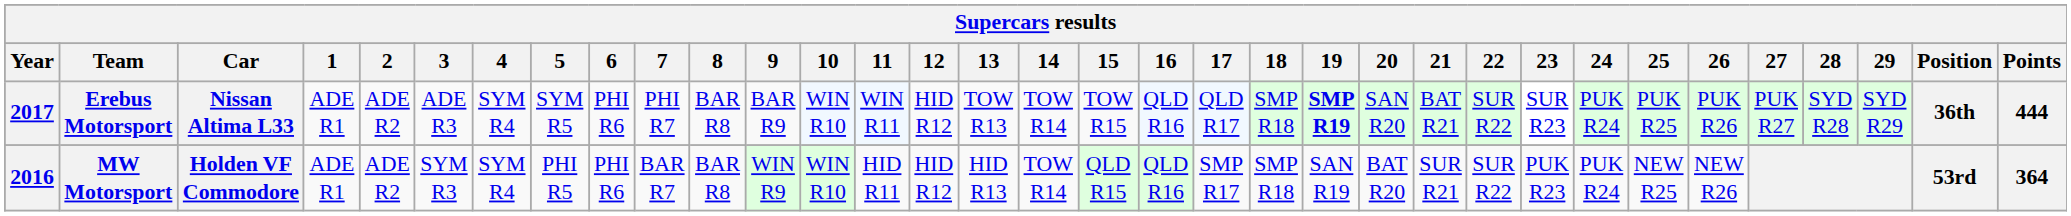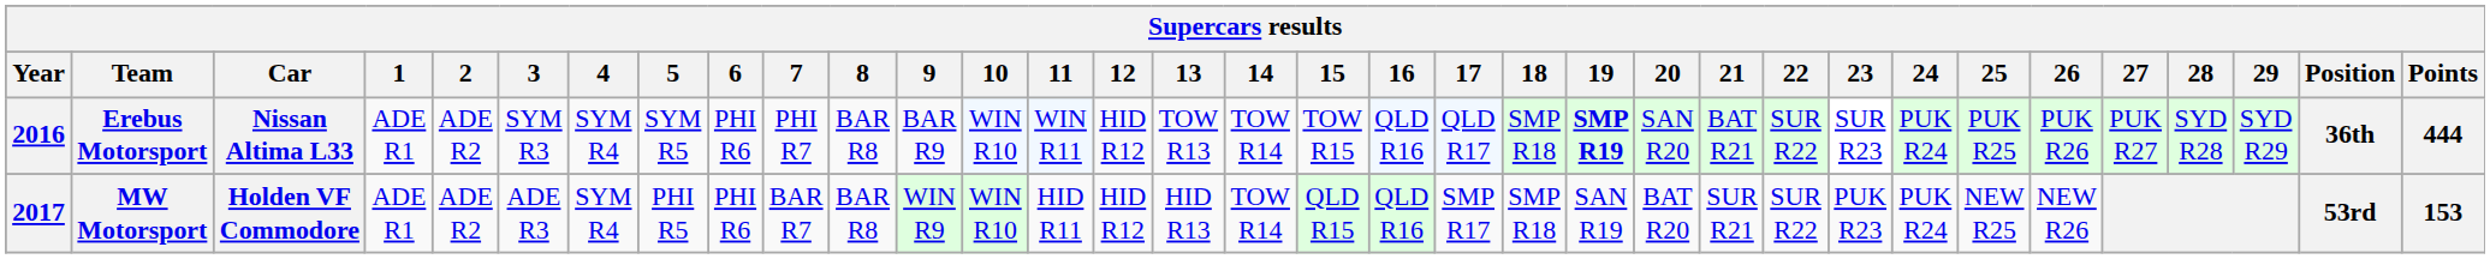 <table class="wikitable" style="text-align:center; font-size:75%">
 <tr>
 <th colspan=45><a href='#'>Supercars</a> results</th>
 </tr>
 <tr>
 <th>Year</th>
 <th>Team</th>
 <th>Car</th>
 <th>1</th>
 <th>2</th>
 <th>3</th>
 <th>4</th>
 <th>5</th>
 <th>6</th>
 <th>7</th>
 <th>8</th>
 <th>9</th>
 <th>10</th>
 <th>11</th>
 <th>12</th>
 <th>13</th>
 <th>14</th>
 <th>15</th>
 <th>16</th>
 <th>17</th>
 <th>18</th>
 <th>19</th>
 <th>20</th>
 <th>21</th>
 <th>22</th>
 <th>23</th>
 <th>24</th>
 <th>25</th>
 <th>26</th>
 <th>27</th>
 <th>28</th>
 <th>29</th>
 <th>Position</th>
 <th>Points</th>
 </tr>
 <tr>
-<th><a href='#'>2017</a></th>
+<th><a href='#'>2016</a></th>
 <th><a href='#'>Erebus Motorsport</a></th>
 <th><a href='#'>Nissan Altima L33</a></th>
 <td><a href='#'>ADE<br>R1</a></td>
 <td><a href='#'>ADE<br>R2</a></td>
-<td><a href='#'>ADE<br>R3</a></td>
+<td><a href='#'>SYM<br>R3</a></td>
 <td><a href='#'>SYM<br>R4</a></td>
 <td><a href='#'>SYM<br>R5</a></td>
 <td><a href='#'>PHI<br>R6</a></td>
 <td><a href='#'>PHI<br>R7</a></td>
 <td><a href='#'>BAR<br>R8</a></td>
 <td><a href='#'>BAR<br>R9</a></td>
 <td style="background: #f1f8ff"><a href='#'>WIN<br>R10</a><br></td>
 <td style="background: #f1f8ff"><a href='#'>WIN<br>R11</a><br></td>
 <td><a href='#'>HID<br>R12</a></td>
 <td><a href='#'>TOW<br>R13</a></td>
 <td><a href='#'>TOW<br>R14</a></td>
 <td><a href='#'>TOW<br>R15</a></td>
 <td style="background: #f1f8ff"><a href='#'>QLD<br>R16</a><br></td>
 <td style="background: #f1f8ff"><a href='#'>QLD<br>R17</a><br></td>
 <td style="background: #dfffdf"><a href='#'>SMP<br>R18</a><br></td>
 <td style="background: #dfffdf"><strong><a href='#'>SMP<br>R19</a><br></strong></td>
 <td style="background: #dfffdf"><a href='#'>SAN<br>R20</a><br></td>
 <td style="background: #dfffdf"><a href='#'>BAT<br>R21</a><br></td>
 <td style="background: #dfffdf"><a href='#'>SUR<br>R22</a><br></td>
 <td style="background: #ffffff"><a href='#'>SUR<br>R23</a><br></td>
 <td style="background: #dfffdf"><a href='#'>PUK<br>R24</a><br></td>
 <td style="background: #dfffdf"><a href='#'>PUK<br>R25</a><br></td>
 <td style="background: #dfffdf"><a href='#'>PUK<br>R26</a><br></td>
 <td style="background: #dfffdf"><a href='#'>PUK<br>R27</a><br></td>
 <td style="background: #dfffdf"><a href='#'>SYD<br>R28</a><br></td>
 <td style="background: #dfffdf"><a href='#'>SYD<br>R29</a><br></td>
 <th>36th</th>
 <th>444</th>
 </tr>
 <tr>
-<th><a href='#'>2016</a></th>
+<th><a href='#'>2017</a></th>
 <th><a href='#'>MW Motorsport</a></th>
 <th><a href='#'>Holden VF Commodore</a></th>
 <td><a href='#'>ADE<br>R1</a></td>
 <td><a href='#'>ADE<br>R2</a></td>
-<td><a href='#'>SYM<br>R3</a></td>
+<td><a href='#'>ADE<br>R3</a></td>
 <td><a href='#'>SYM<br>R4</a></td>
 <td><a href='#'>PHI<br>R5</a></td>
 <td><a href='#'>PHI<br>R6</a></td>
 <td><a href='#'>BAR<br>R7</a></td>
 <td><a href='#'>BAR<br>R8</a></td>
 <td style="background: #dfffdf"><a href='#'>WIN<br>R9</a><br></td>
 <td style="background: #dfffdf"><a href='#'>WIN<br>R10</a><br></td>
 <td><a href='#'>HID<br>R11</a></td>
 <td><a href='#'>HID<br>R12</a></td>
 <td><a href='#'>HID<br>R13</a></td>
 <td><a href='#'>TOW<br>R14</a></td>
 <td style="background: #dfffdf"><a href='#'>QLD<br>R15</a><br></td>
 <td style="background: #dfffdf"><a href='#'>QLD<br>R16</a><br></td>
 <td><a href='#'>SMP<br>R17</a></td>
 <td><a href='#'>SMP<br>R18</a></td>
 <td><a href='#'>SAN<br>R19</a></td>
 <td><a href='#'>BAT<br>R20</a></td>
 <td><a href='#'>SUR<br>R21</a></td>
 <td><a href='#'>SUR<br>R22</a></td>
 <td><a href='#'>PUK<br>R23</a></td>
 <td><a href='#'>PUK<br>R24</a></td>
 <td><a href='#'>NEW<br>R25</a></td>
 <td><a href='#'>NEW<br>R26</a></td>
 <th colspan=3></th>
 <th>53rd</th>
-<th>364</th>
+<th>153</th>
 </tr>
 </table>
